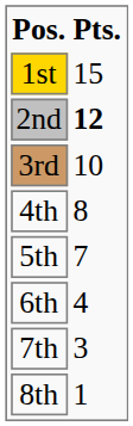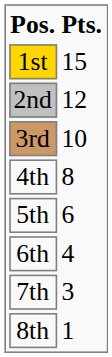 <table bgcolor=#F9F9F9 style="float: right; border: 1px solid gray; margin: .46em 0 0 .2em;">
 <tr>
 <th width="25px">Pos.</th>
 <th width="25px">Pts.</th>
 </tr>
 <tr>
 <td bgcolor=gold align=center style="border: 1px solid gray;">1st</td>
 <td>15</td>
 </tr>
 <tr>
 <td bgcolor=silver align=center style="border: 1px solid gray;">2nd</td>
-<td><strong>12</strong></td>
+<td>12</td>
 </tr>
 <tr>
 <td bgcolor=#CC9966 align=center style="border: 1px solid gray;">3rd</td>
 <td>10</td>
 </tr>
 <tr>
 <td align=center style="border: 1px solid gray;">4th</td>
 <td>8</td>
 </tr>
 <tr>
 <td align=center style="border: 1px solid gray;">5th</td>
-<td>7</td>
+<td>6</td>
 </tr>
 <tr>
 <td align=center style="border: 1px solid gray;">6th</td>
 <td>4</td>
 </tr>
 <tr>
 <td align=center style="border: 1px solid gray;">7th</td>
 <td>3</td>
 </tr>
 <tr>
 <td align=center style="border: 1px solid gray;">8th</td>
 <td>1</td>
 </tr>
 </table>
